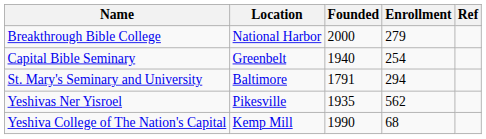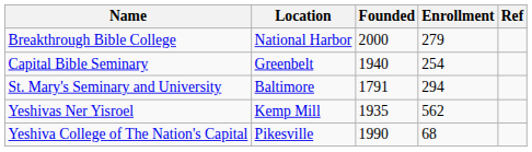 <table class="sortable wikitable">
 <tr>
 <th>Name</th>
 <th>Location</th>
 <th>Founded</th>
 <th>Enrollment</th>
 <th>Ref</th>
 </tr>
 <tr>
 <td><a href='#'>Breakthrough Bible College</a></td>
 <td><a href='#'>National Harbor</a></td>
 <td>2000</td>
 <td>279</td>
 <td></td>
 </tr>
 <tr>
 <td><a href='#'>Capital Bible Seminary</a></td>
 <td><a href='#'>Greenbelt</a></td>
 <td>1940</td>
 <td>254</td>
 <td></td>
 </tr>
 <tr>
 <td><a href='#'>St. Mary's Seminary and University</a></td>
 <td><a href='#'>Baltimore</a></td>
 <td>1791</td>
 <td>294</td>
 <td></td>
 </tr>
 <tr>
 <td><a href='#'>Yeshivas Ner Yisroel</a></td>
-<td><a href='#'>Pikesville</a></td>
+<td><a href='#'>Kemp Mill</a></td>
 <td>1935</td>
 <td>562</td>
 <td></td>
 </tr>
 <tr>
 <td><a href='#'>Yeshiva College of The Nation's Capital</a></td>
-<td><a href='#'>Kemp Mill</a></td>
+<td><a href='#'>Pikesville</a></td>
 <td>1990</td>
 <td>68</td>
 <td></td>
 </tr>
 </table>
